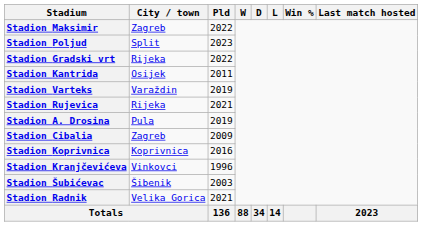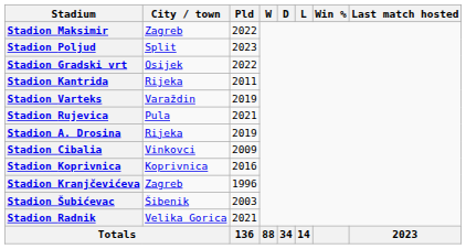 <table class="wikitable sortable plainrowheaders" cellpadding="3" style="text-align: center">
 <tr>
 <th scope="col">Stadium</th>
 <th scope="col">City / town</th>
 <th scope="col">Pld</th>
 <th scope="col">W</th>
 <th scope="col">D</th>
 <th scope="col">L</th>
 <th scope="col">Win %</th>
 <th scope="col">Last match hosted</th>
 </tr>
 <tr>
 <th scope="row" style="text-align: left;"><a href='#'>Stadion <strong>Maksimir</strong></a></th>
 <td style="text-align: left;"><a href='#'>Zagreb</a><br></td>
 <td>2022</td>
 </tr>
 <tr>
 <th scope="row" style="text-align: left;"><a href='#'>Stadion <strong>Poljud</strong></a></th>
 <td style="text-align: left;"><a href='#'>Split</a><br></td>
 <td>2023</td>
 </tr>
 <tr>
 <th scope="row" style="text-align: left;"><a href='#'>Stadion <strong>Gradski vrt</strong></a></th>
-<td style="text-align: left;"><a href='#'>Rijeka</a><br></td>
+<td style="text-align: left;"><a href='#'>Osijek</a><br></td>
 <td>2022</td>
 </tr>
 <tr>
 <th scope="row" style="text-align: left;"><a href='#'>Stadion <strong>Kantrida</strong></a></th>
-<td style="text-align: left;"><a href='#'>Osijek</a><br></td>
+<td style="text-align: left;"><a href='#'>Rijeka</a><br></td>
 <td>2011</td>
 </tr>
 <tr>
 <th scope="row" style="text-align: left;"><a href='#'>Stadion <strong>Varteks</strong></a></th>
 <td style="text-align: left;"><a href='#'>Varaždin</a><br></td>
 <td>2019</td>
 </tr>
 <tr>
 <th scope="row" style="text-align: left;"><a href='#'>Stadion <strong>Rujevica</strong></a></th>
-<td style="text-align: left;"><a href='#'>Rijeka</a><br></td>
+<td style="text-align: left;"><a href='#'>Pula</a><br></td>
 <td>2021</td>
 </tr>
 <tr>
 <th scope="row" style="text-align: left;"><a href='#'>Stadion <strong>A. Drosina</strong></a></th>
-<td style="text-align: left;"><a href='#'>Pula</a><br></td>
+<td style="text-align: left;"><a href='#'>Rijeka</a><br></td>
 <td>2019</td>
 </tr>
 <tr>
 <th scope="row" style="text-align: left;"><a href='#'>Stadion <strong>Cibalia</strong></a></th>
-<td style="text-align: left;"><a href='#'>Zagreb</a><br></td>
+<td style="text-align: left;"><a href='#'>Vinkovci</a><br></td>
 <td>2009</td>
 </tr>
 <tr>
 <th scope="row" style="text-align: left;"><a href='#'>Stadion <strong>Koprivnica</strong></a></th>
 <td style="text-align: left;"><a href='#'>Koprivnica</a><br></td>
 <td>2016</td>
 </tr>
 <tr>
 <th scope="row" style="text-align: left;"><a href='#'>Stadion <strong>Kranjčevićeva</strong></a></th>
-<td style="text-align: left;"><a href='#'>Vinkovci</a><br></td>
+<td style="text-align: left;"><a href='#'>Zagreb</a><br></td>
 <td>1996</td>
 </tr>
 <tr>
 <th scope="row" style="text-align: left;"><a href='#'>Stadion <strong>Šubićevac</strong></a></th>
 <td style="text-align: left;"><a href='#'>Šibenik</a><br></td>
 <td>2003</td>
 </tr>
 <tr>
 <th scope="row" style="text-align: left;"><a href='#'>Stadion <strong>Radnik</strong></a></th>
 <td style="text-align: left;"><a href='#'>Velika Gorica</a><br></td>
 <td>2021</td>
 </tr>
 <tr>
 <th colspan="2">Totals</th>
 <th>136</th>
 <th>88</th>
 <th>34</th>
 <th>14</th>
 <th></th>
 <th>2023</th>
 </tr>
 </table>
